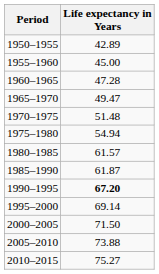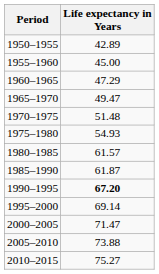 <table class="wikitable" style="text-align: center">
 <tr>
 <th>Period</th>
 <th>Life expectancy in <br> Years</th>
 </tr>
 <tr>
 <td>1950–1955</td>
 <td>42.89</td>
 </tr>
 <tr>
 <td>1955–1960</td>
 <td> 45.00</td>
 </tr>
 <tr>
 <td>1960–1965</td>
-<td> 47.28</td>
+<td> 47.29</td>
 </tr>
 <tr>
 <td>1965–1970</td>
 <td> 49.47</td>
 </tr>
 <tr>
 <td>1970–1975</td>
 <td> 51.48</td>
 </tr>
 <tr>
 <td>1975–1980</td>
-<td> 54.94</td>
+<td> 54.93</td>
 </tr>
 <tr>
 <td>1980–1985</td>
 <td> 61.57</td>
 </tr>
 <tr>
 <td>1985–1990</td>
 <td> 61.87</td>
 </tr>
 <tr>
 <td>1990–1995</td>
 <td><strong> 67.20</strong></td>
 </tr>
 <tr>
 <td>1995–2000</td>
 <td> 69.14</td>
 </tr>
 <tr>
 <td>2000–2005</td>
-<td> 71.50</td>
+<td> 71.47</td>
 </tr>
 <tr>
 <td>2005–2010</td>
 <td> 73.88</td>
 </tr>
 <tr>
 <td>2010–2015</td>
 <td> 75.27</td>
 </tr>
 </table>
